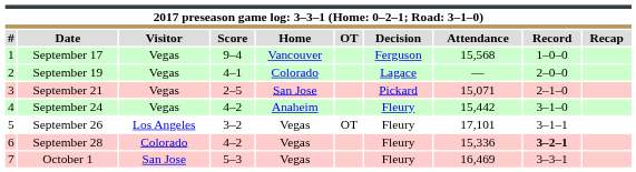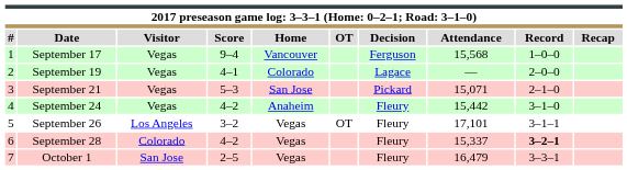 <table class="toccolours collapsible collapsed" style="width:90%; clear:both; margin:1.5em auto; text-align:center;">
 <tr>
 <th colspan=10 style="background:#FFFFFF; border-top:#333F42 5px solid; border-bottom:#B4975A 5px solid;">2017 preseason game log: 3–3–1 (Home: 0–2–1; Road: 3–1–0)</th>
 </tr>
 <tr style="background:#ddd;">
 <th>#</th>
 <th>Date</th>
 <th>Visitor</th>
 <th>Score</th>
 <th>Home</th>
 <th>OT</th>
 <th>Decision</th>
 <th>Attendance</th>
 <th>Record</th>
 <th>Recap</th>
 </tr>
 <tr style="background:#cfc;">
 <td>1</td>
 <td>September 17</td>
 <td>Vegas</td>
 <td>9–4</td>
 <td><a href='#'>Vancouver</a></td>
 <td></td>
 <td><a href='#'>Ferguson</a></td>
 <td>15,568</td>
 <td>1–0–0</td>
 <td></td>
 </tr>
 <tr style="background:#cfc;">
 <td>2</td>
 <td>September 19</td>
 <td>Vegas</td>
 <td>4–1</td>
 <td><a href='#'>Colorado</a></td>
 <td></td>
 <td><a href='#'>Lagace</a></td>
 <td>—</td>
 <td>2–0–0</td>
 <td></td>
 </tr>
 <tr style="background:#fcc;">
 <td>3</td>
 <td>September 21</td>
 <td>Vegas</td>
-<td>2–5</td>
+<td>5–3</td>
 <td><a href='#'>San Jose</a></td>
 <td></td>
 <td><a href='#'>Pickard</a></td>
 <td>15,071</td>
 <td>2–1–0</td>
 <td></td>
 </tr>
 <tr style="background:#cfc;">
 <td>4</td>
 <td>September 24</td>
 <td>Vegas</td>
 <td>4–2</td>
 <td><a href='#'>Anaheim</a></td>
 <td></td>
 <td><a href='#'>Fleury</a></td>
 <td>15,442</td>
 <td>3–1–0</td>
 <td></td>
 </tr>
 <tr style="background:#fff;">
 <td>5</td>
 <td>September 26</td>
 <td><a href='#'>Los Angeles</a></td>
 <td>3–2</td>
 <td>Vegas</td>
 <td>OT</td>
 <td>Fleury</td>
 <td>17,101</td>
 <td>3–1–1</td>
 <td></td>
 </tr>
 <tr style="background:#fcc;">
 <td>6</td>
 <td>September 28</td>
 <td><a href='#'>Colorado</a></td>
 <td>4–2</td>
 <td>Vegas</td>
 <td></td>
 <td>Fleury</td>
-<td>15,336</td>
+<td>15,337</td>
 <td><strong>3–2–1</strong></td>
 <td></td>
 </tr>
 <tr style="background:#fcc;">
 <td>7</td>
 <td>October 1</td>
 <td><a href='#'>San Jose</a></td>
-<td>5–3</td>
+<td>2–5</td>
 <td>Vegas</td>
 <td></td>
 <td>Fleury</td>
-<td>16,469</td>
+<td>16,479</td>
 <td>3–3–1</td>
 <td></td>
 </tr>
 </table>
